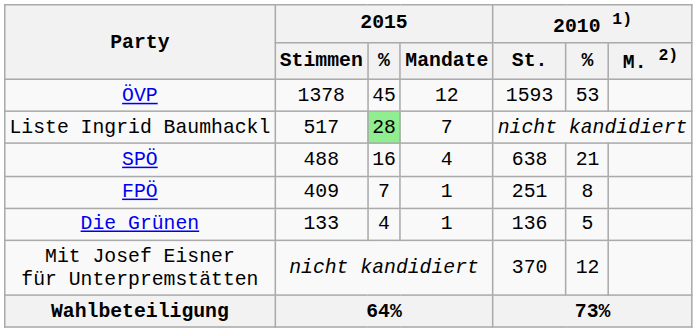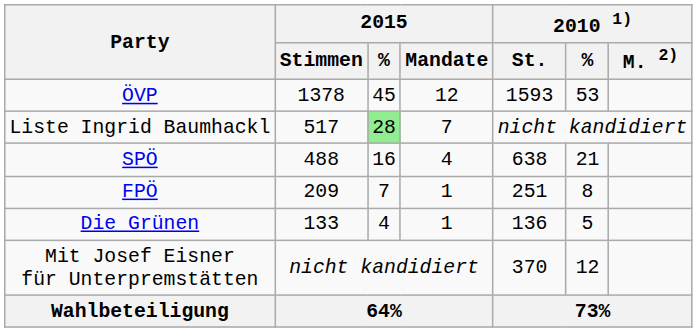 <table class="wikitable" style="text-align:center">
 <tr>
 <th rowspan=2>Party</th>
 <th colspan=3>2015</th>
 <th colspan=3>2010 <sup>1)</sup></th>
 </tr>
 <tr>
 <th>Stimmen</th>
 <th>%</th>
 <th>Mandate</th>
 <th>St.</th>
 <th>%</th>
 <th>M. <sup>2)</sup></th>
 </tr>
 <tr>
 <td><a href='#'>ÖVP</a></td>
 <td>1378</td>
 <td>45</td>
 <td>12</td>
 <td>1593</td>
 <td>53</td>
 <td></td>
 </tr>
 <tr>
 <td>Liste Ingrid Baumhackl</td>
 <td>517</td>
 <td style="background: lightgreen;">28</td>
 <td>7</td>
 <td colspan=3><em>nicht kandidiert</em></td>
 </tr>
 <tr>
 <td><a href='#'>SPÖ</a></td>
 <td>488</td>
 <td>16</td>
 <td>4</td>
 <td>638</td>
 <td>21</td>
 <td></td>
 </tr>
 <tr>
 <td><a href='#'>FPÖ</a></td>
-<td>409</td>
+<td>209</td>
 <td>7</td>
 <td>1</td>
 <td>251</td>
 <td>8</td>
 <td></td>
 </tr>
 <tr>
 <td><a href='#'>Die Grünen</a></td>
 <td>133</td>
 <td>4</td>
 <td>1</td>
 <td>136</td>
 <td>5</td>
 <td></td>
 </tr>
 <tr>
 <td>Mit Josef Eisner<br>für Unterpremstätten</td>
 <td colspan=3><em>nicht kandidiert</em></td>
 <td>370</td>
 <td>12</td>
 <td></td>
 </tr>
 <tr>
 <th>Wahlbeteiligung</th>
 <th colspan=3>64%</th>
 <th colspan=3>73%</th>
 </tr>
 </table>
